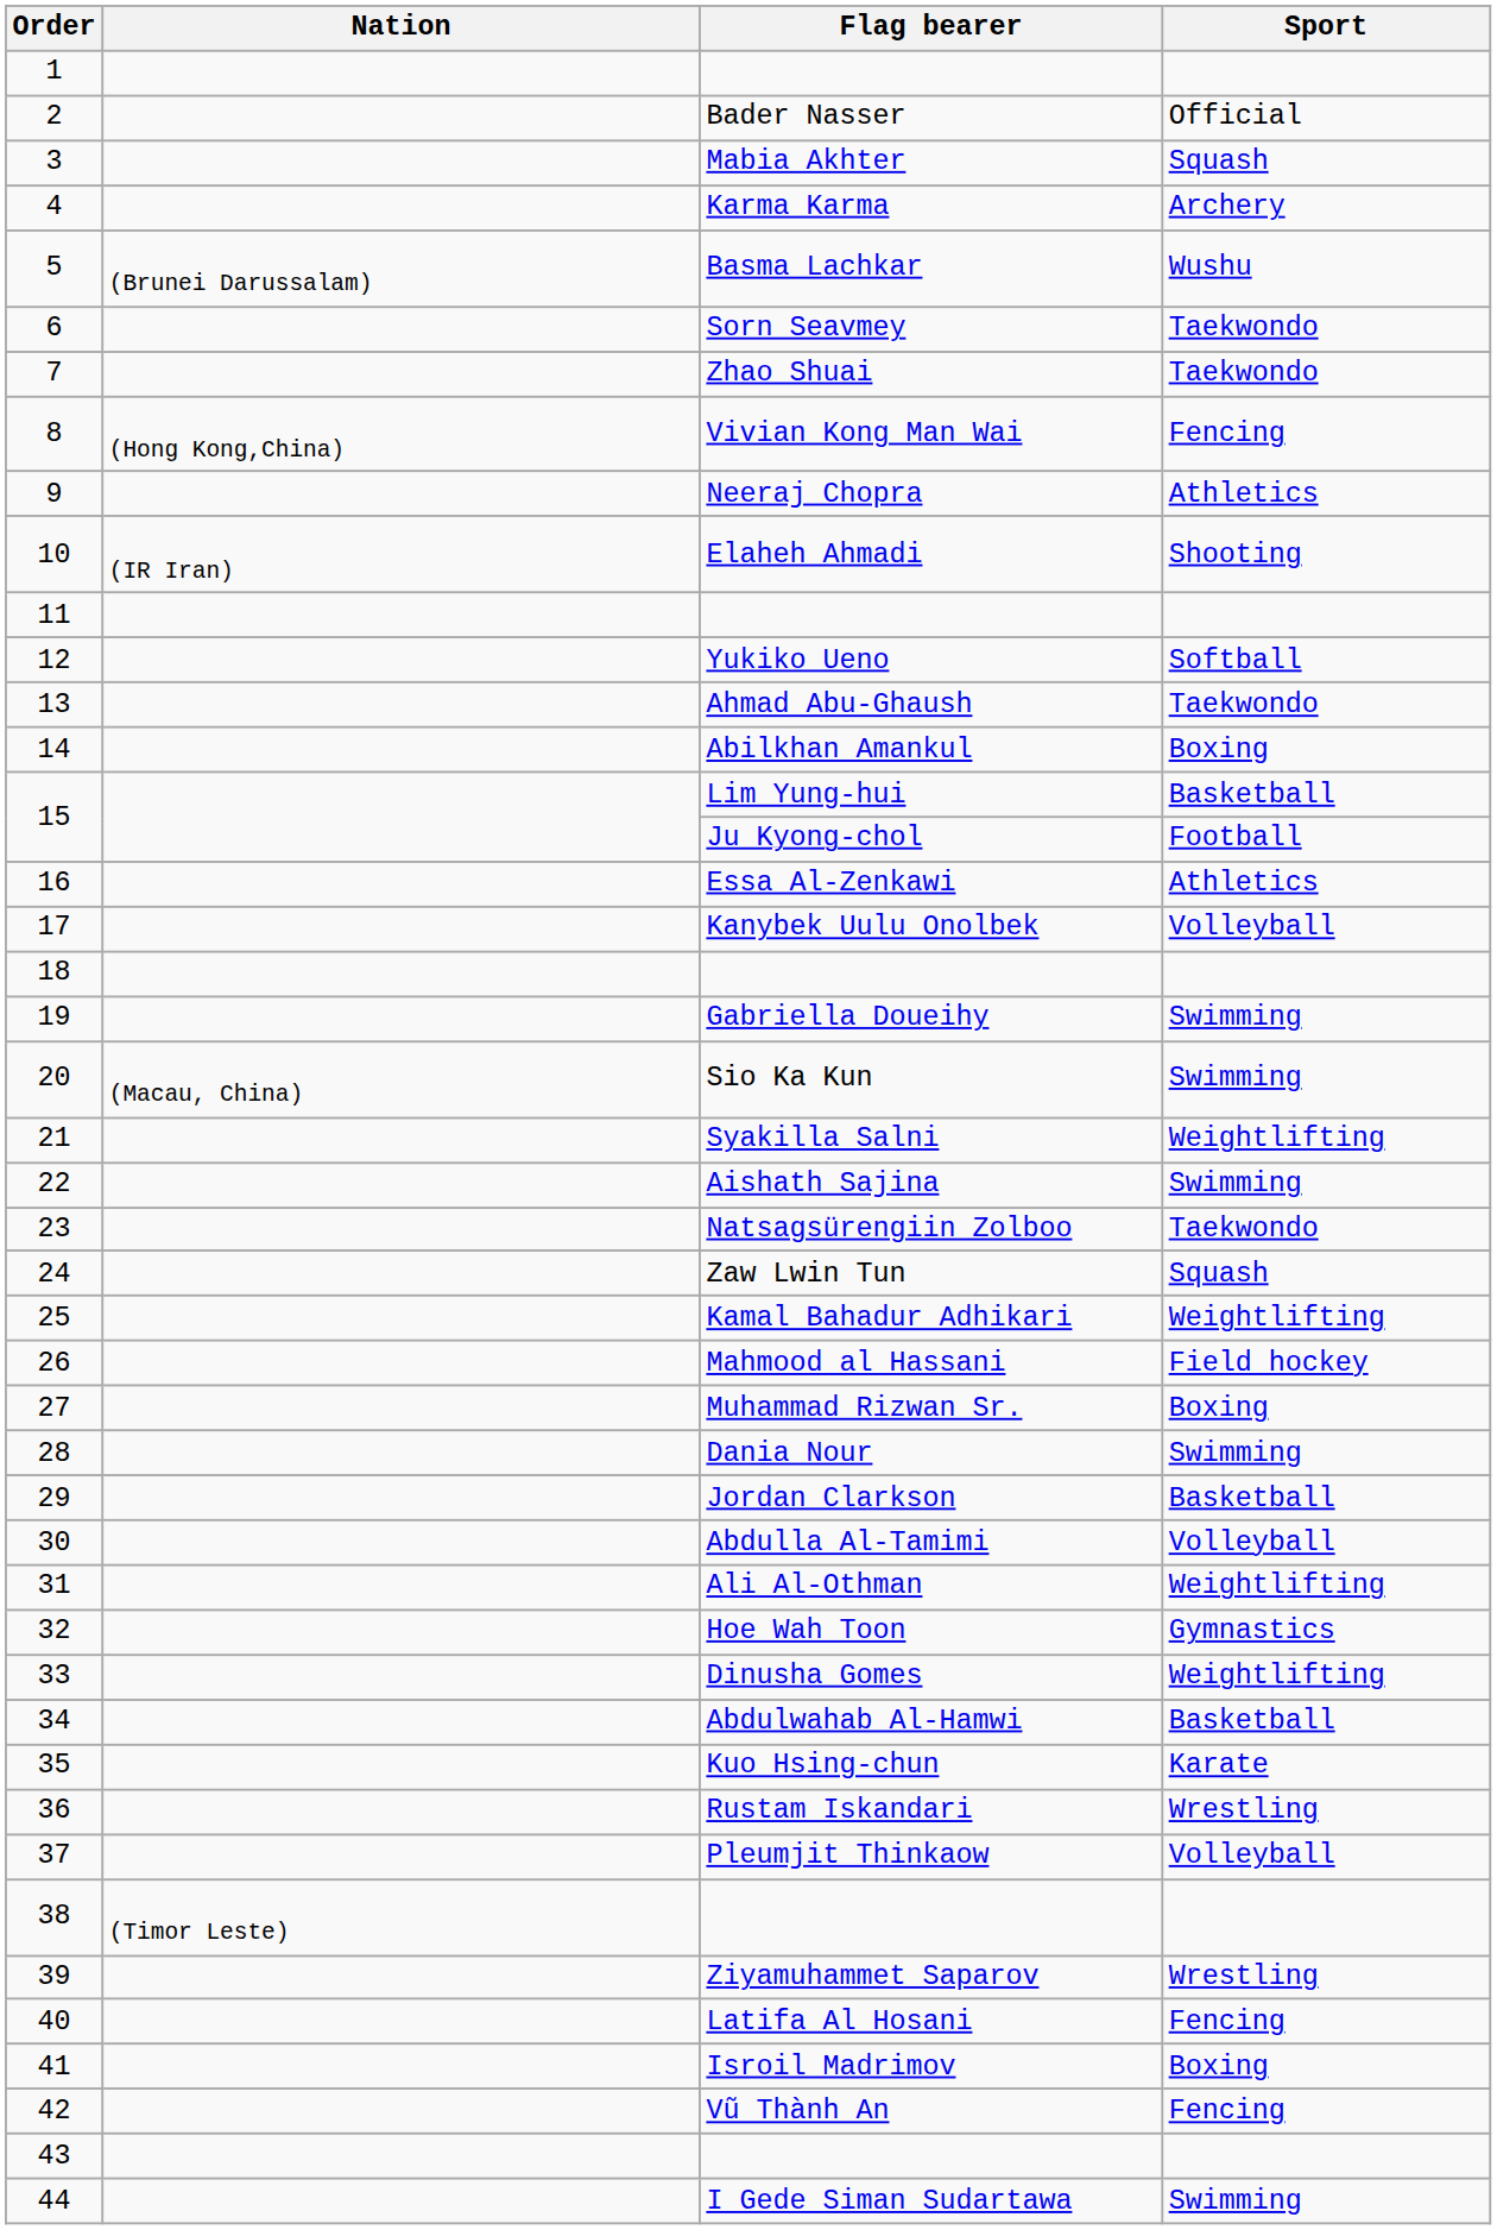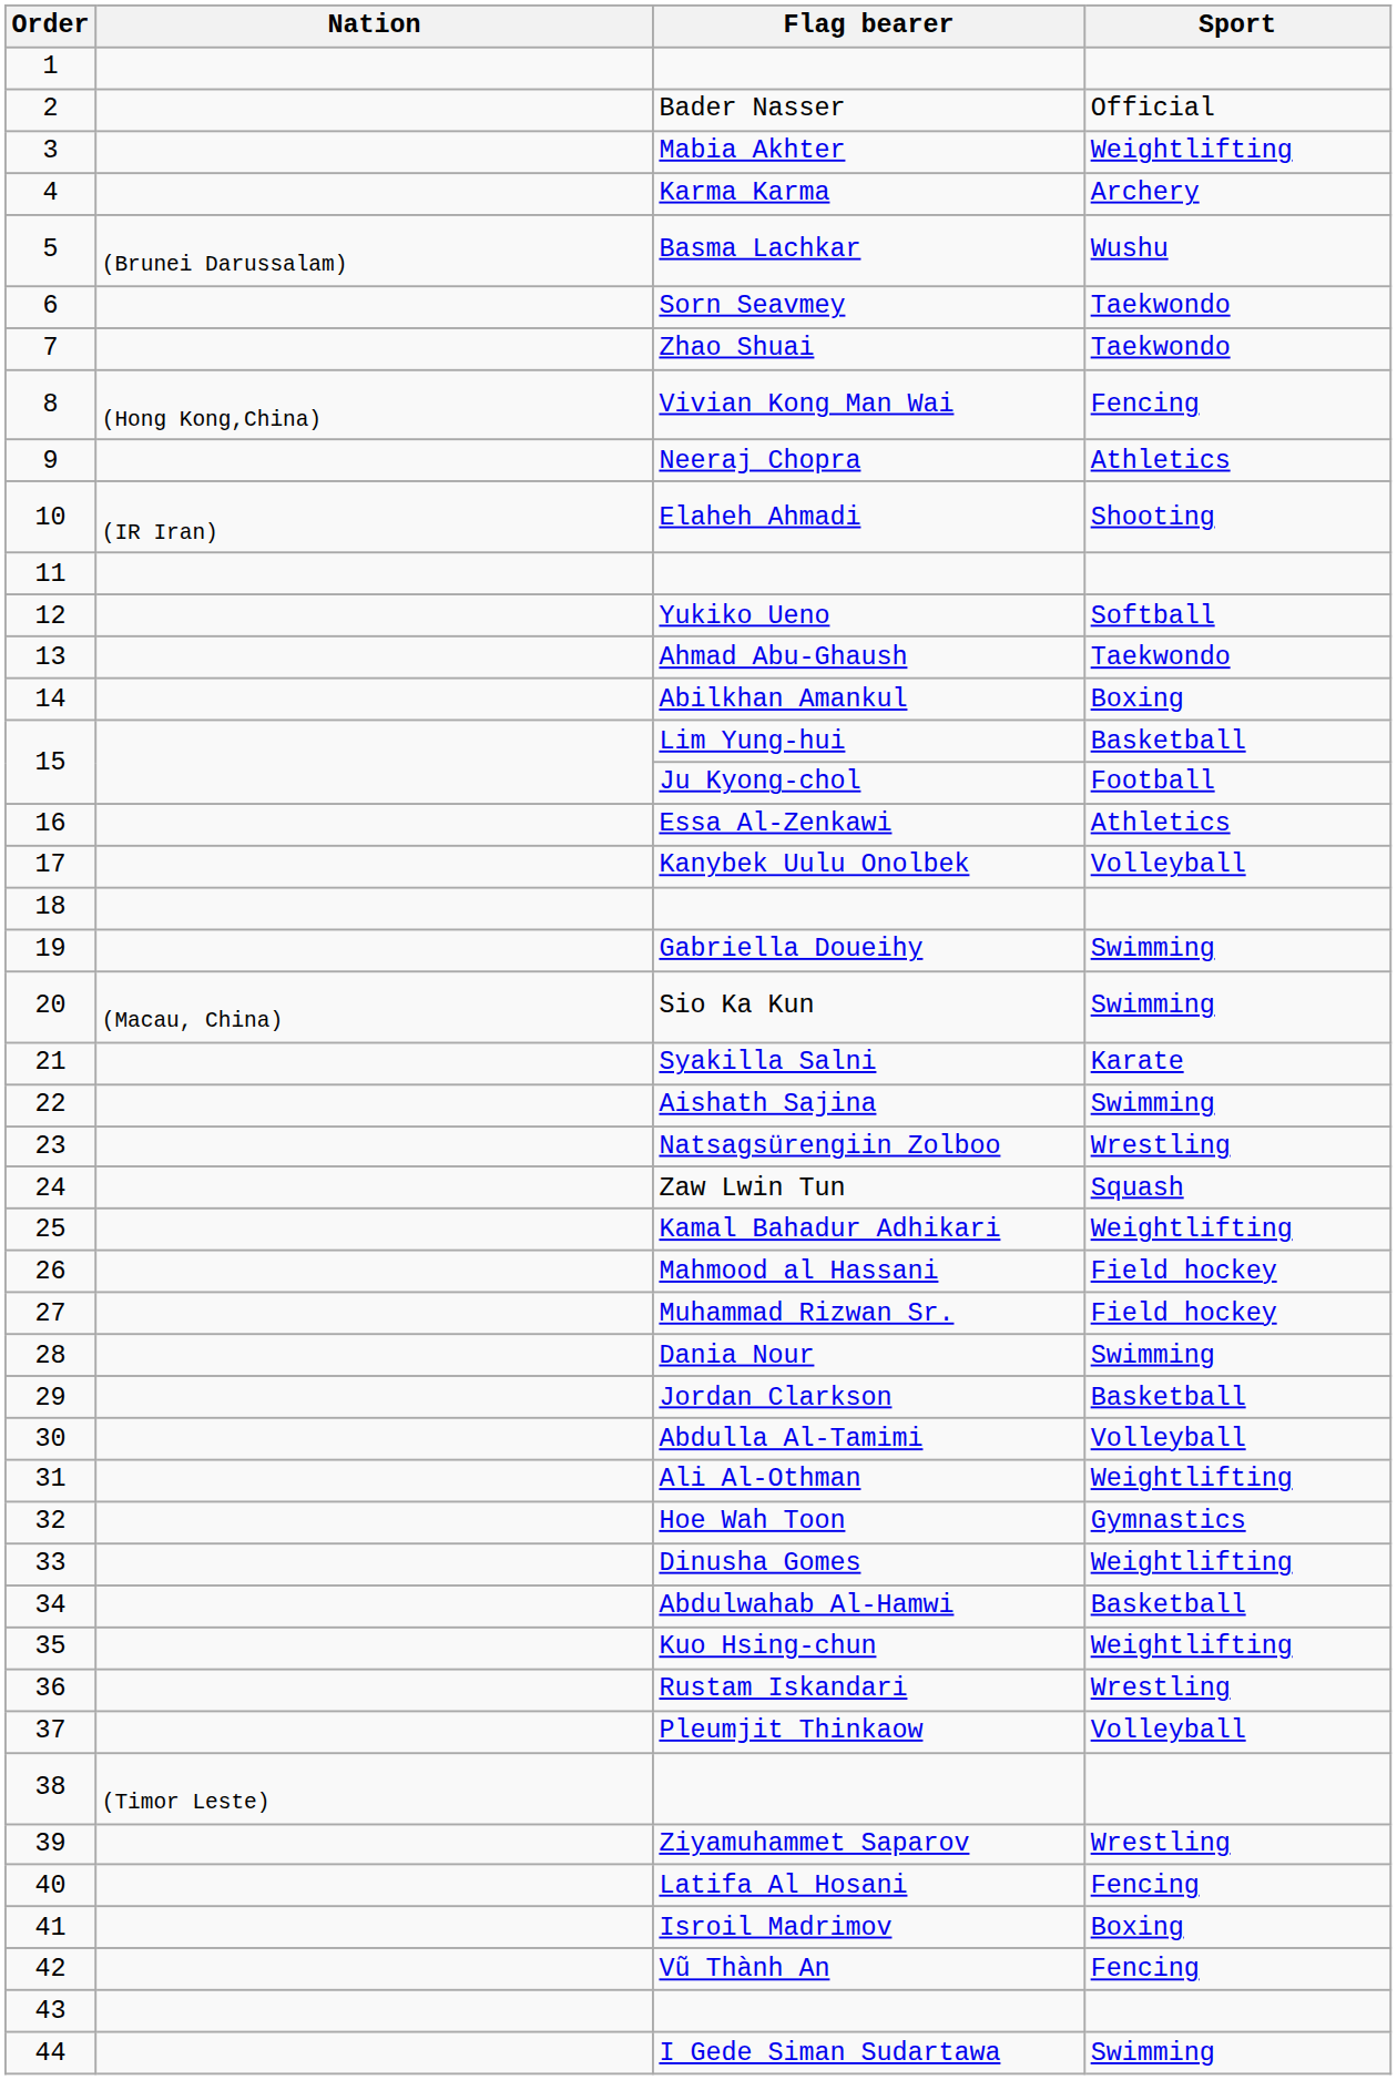 <table class="sortable wikitable" style="font-size:95%">
 <tr>
 <th width=25>Order</th>
 <th width=260>Nation</th>
 <th width=200>Flag bearer</th>
 <th width=140>Sport</th>
 </tr>
 <tr>
 <td align="center">1</td>
 <td></td>
 <td></td>
 <td></td>
 </tr>
 <tr>
 <td align="center">2</td>
 <td></td>
 <td>Bader Nasser</td>
 <td>Official</td>
 </tr>
 <tr>
 <td align="center">3</td>
 <td></td>
 <td><a href='#'>Mabia Akhter</a></td>
-<td><a href='#'>Squash</a></td>
+<td><a href='#'>Weightlifting</a></td>
 </tr>
 <tr>
 <td align="center">4</td>
 <td></td>
 <td><a href='#'>Karma Karma</a></td>
 <td><a href='#'>Archery</a></td>
 </tr>
 <tr>
 <td align="center">5</td>
 <td><br><small>(Brunei Darussalam)</small></td>
 <td><a href='#'>Basma Lachkar</a></td>
 <td><a href='#'>Wushu</a></td>
 </tr>
 <tr>
 <td align="center">6</td>
 <td></td>
 <td><a href='#'>Sorn Seavmey</a></td>
 <td><a href='#'>Taekwondo</a></td>
 </tr>
 <tr>
 <td align="center">7</td>
 <td></td>
 <td><a href='#'>Zhao Shuai</a></td>
 <td><a href='#'>Taekwondo</a></td>
 </tr>
 <tr>
 <td align="center">8</td>
 <td><br><small>(Hong Kong,China)</small></td>
 <td><a href='#'>Vivian Kong Man Wai</a></td>
 <td><a href='#'>Fencing</a></td>
 </tr>
 <tr>
 <td align="center">9</td>
 <td></td>
 <td><a href='#'>Neeraj Chopra</a></td>
 <td><a href='#'>Athletics</a></td>
 </tr>
 <tr>
 <td align="center">10</td>
 <td><br><small>(IR Iran)</small></td>
 <td><a href='#'>Elaheh Ahmadi</a></td>
 <td><a href='#'>Shooting</a></td>
 </tr>
 <tr>
 <td align="center">11</td>
 <td></td>
 <td></td>
 <td></td>
 </tr>
 <tr>
 <td align="center">12</td>
 <td></td>
 <td><a href='#'>Yukiko Ueno</a></td>
 <td><a href='#'>Softball</a></td>
 </tr>
 <tr>
 <td align="center">13</td>
 <td></td>
 <td><a href='#'>Ahmad Abu-Ghaush</a></td>
 <td><a href='#'>Taekwondo</a></td>
 </tr>
 <tr>
 <td align="center">14</td>
 <td></td>
 <td><a href='#'>Abilkhan Amankul</a></td>
 <td><a href='#'>Boxing</a></td>
 </tr>
 <tr>
 <td align="center" rowspan=2>15</td>
 <td rowspan=2></td>
 <td><a href='#'>Lim Yung-hui</a> </td>
 <td><a href='#'>Basketball</a></td>
 </tr>
 <tr>
 <td><a href='#'>Ju Kyong-chol</a> </td>
 <td><a href='#'>Football</a></td>
 </tr>
 <tr>
 <td align="center">16</td>
 <td></td>
 <td><a href='#'>Essa Al-Zenkawi</a></td>
 <td><a href='#'>Athletics</a></td>
 </tr>
 <tr>
 <td align="center">17</td>
 <td></td>
 <td><a href='#'>Kanybek Uulu Onolbek</a></td>
 <td><a href='#'>Volleyball</a></td>
 </tr>
 <tr>
 <td align="center">18</td>
 <td></td>
 <td></td>
 <td></td>
 </tr>
 <tr>
 <td align="center">19</td>
 <td></td>
 <td><a href='#'>Gabriella Doueihy</a></td>
 <td><a href='#'>Swimming</a></td>
 </tr>
 <tr>
 <td align="center">20</td>
 <td><br><small>(Macau, China)</small></td>
 <td>Sio Ka Kun</td>
 <td><a href='#'>Swimming</a></td>
 </tr>
 <tr>
 <td align="center">21</td>
 <td></td>
 <td><a href='#'>Syakilla Salni</a></td>
-<td><a href='#'>Weightlifting</a></td>
+<td><a href='#'>Karate</a></td>
 </tr>
 <tr>
 <td align="center">22</td>
 <td></td>
 <td><a href='#'>Aishath Sajina</a></td>
 <td><a href='#'>Swimming</a></td>
 </tr>
 <tr>
 <td align="center">23</td>
 <td></td>
 <td><a href='#'>Natsagsürengiin Zolboo</a></td>
-<td><a href='#'>Taekwondo</a></td>
+<td><a href='#'>Wrestling</a></td>
 </tr>
 <tr>
 <td align="center">24</td>
 <td></td>
 <td>Zaw Lwin Tun</td>
 <td><a href='#'>Squash</a></td>
 </tr>
 <tr>
 <td align="center">25</td>
 <td></td>
 <td><a href='#'>Kamal Bahadur Adhikari</a></td>
 <td><a href='#'>Weightlifting</a></td>
 </tr>
 <tr>
 <td align="center">26</td>
 <td></td>
 <td><a href='#'>Mahmood al Hassani</a></td>
 <td><a href='#'>Field hockey</a></td>
 </tr>
 <tr>
 <td align="center">27</td>
 <td></td>
 <td><a href='#'>Muhammad Rizwan Sr.</a></td>
-<td><a href='#'>Boxing</a></td>
+<td><a href='#'>Field hockey</a></td>
 </tr>
 <tr>
 <td align="center">28</td>
 <td></td>
 <td><a href='#'>Dania Nour</a></td>
 <td><a href='#'>Swimming</a></td>
 </tr>
 <tr>
 <td align="center">29</td>
 <td></td>
 <td><a href='#'>Jordan Clarkson</a></td>
 <td><a href='#'>Basketball</a></td>
 </tr>
 <tr>
 <td align="center">30</td>
 <td></td>
 <td><a href='#'>Abdulla Al-Tamimi</a></td>
 <td><a href='#'>Volleyball</a></td>
 </tr>
 <tr>
 <td align="center">31</td>
 <td></td>
 <td><a href='#'>Ali Al-Othman</a></td>
 <td><a href='#'>Weightlifting</a></td>
 </tr>
 <tr>
 <td align="center">32</td>
 <td></td>
 <td><a href='#'>Hoe Wah Toon</a></td>
 <td><a href='#'>Gymnastics</a></td>
 </tr>
 <tr>
 <td align="center">33</td>
 <td></td>
 <td><a href='#'>Dinusha Gomes</a></td>
 <td><a href='#'>Weightlifting</a></td>
 </tr>
 <tr>
 <td align="center">34</td>
 <td></td>
 <td><a href='#'>Abdulwahab Al-Hamwi</a></td>
 <td><a href='#'>Basketball</a></td>
 </tr>
 <tr>
 <td align="center">35</td>
 <td></td>
 <td><a href='#'>Kuo Hsing-chun</a></td>
-<td><a href='#'>Karate</a></td>
+<td><a href='#'>Weightlifting</a></td>
 </tr>
 <tr>
 <td align="center">36</td>
 <td></td>
 <td><a href='#'>Rustam Iskandari</a></td>
 <td><a href='#'>Wrestling</a></td>
 </tr>
 <tr>
 <td align="center">37</td>
 <td></td>
 <td><a href='#'>Pleumjit Thinkaow</a></td>
 <td><a href='#'>Volleyball</a></td>
 </tr>
 <tr>
 <td align="center">38</td>
 <td><br><small>(Timor Leste)</small></td>
 <td></td>
 <td></td>
 </tr>
 <tr>
 <td align="center">39</td>
 <td></td>
 <td><a href='#'>Ziyamuhammet Saparov</a></td>
 <td><a href='#'>Wrestling</a></td>
 </tr>
 <tr>
 <td align="center">40</td>
 <td></td>
 <td><a href='#'>Latifa Al Hosani</a></td>
 <td><a href='#'>Fencing</a></td>
 </tr>
 <tr>
 <td align="center">41</td>
 <td></td>
 <td><a href='#'>Isroil Madrimov</a></td>
 <td><a href='#'>Boxing</a></td>
 </tr>
 <tr>
 <td align="center">42</td>
 <td></td>
 <td><a href='#'>Vũ Thành An</a></td>
 <td><a href='#'>Fencing</a></td>
 </tr>
 <tr>
 <td align="center">43</td>
 <td></td>
 <td></td>
 <td></td>
 </tr>
 <tr>
 <td align="center">44</td>
 <td></td>
 <td><a href='#'>I Gede Siman Sudartawa</a></td>
 <td><a href='#'>Swimming</a></td>
 </tr>
 </table>
